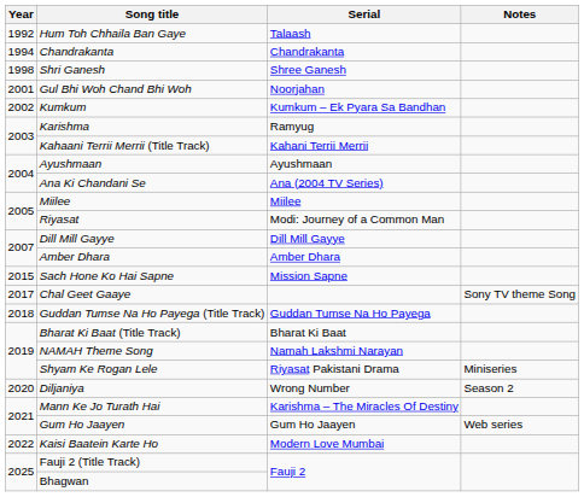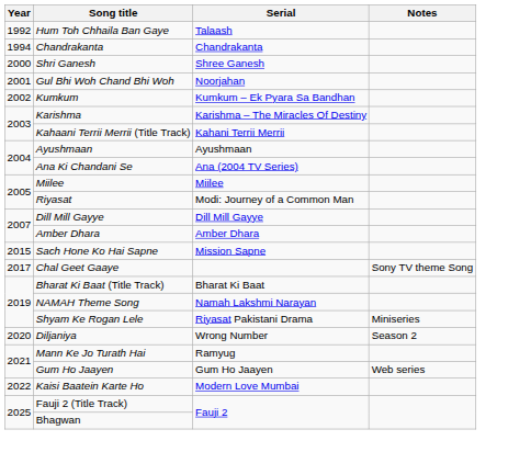 <table class="wikitable sortable">
 <tr>
 <th>Year</th>
 <th>Song title</th>
 <th>Serial</th>
 <th>Notes</th>
 </tr>
 <tr>
 <td>1992</td>
 <td><em>Hum Toh Chhaila Ban Gaye</em></td>
 <td><a href='#'>Talaash</a></td>
 <td></td>
 </tr>
 <tr>
 <td>1994</td>
 <td><em>Chandrakanta</em></td>
 <td><a href='#'>Chandrakanta</a></td>
 <td></td>
 </tr>
 <tr>
-<td>1998</td>
+<td>2000</td>
 <td><em>Shri Ganesh</em></td>
 <td><a href='#'>Shree Ganesh</a></td>
 <td></td>
 </tr>
 <tr>
 <td>2001</td>
 <td><em>Gul Bhi Woh Chand Bhi Woh</em></td>
 <td><a href='#'>Noorjahan</a></td>
 <td></td>
 </tr>
 <tr>
 <td>2002</td>
 <td><em>Kumkum</em></td>
 <td><a href='#'>Kumkum – Ek Pyara Sa Bandhan</a></td>
 <td></td>
 </tr>
 <tr>
 <td rowspan="2">2003</td>
 <td><em>Karishma</em></td>
-<td>Ramyug</td>
+<td><a href='#'>Karishma – The Miracles Of Destiny</a></td>
 <td></td>
 </tr>
 <tr>
 <td><em>Kahaani Terrii Merrii</em> (Title Track)</td>
 <td><a href='#'>Kahani Terrii Merrii</a></td>
 <td></td>
 </tr>
 <tr>
 <td rowspan="2">2004</td>
 <td><em>Ayushmaan</em></td>
 <td>Ayushmaan</td>
 <td></td>
 </tr>
 <tr>
 <td><em>Ana Ki Chandani Se</em></td>
 <td><a href='#'>Ana (2004 TV Series)</a></td>
 <td></td>
 </tr>
 <tr>
 <td rowspan="2">2005</td>
 <td><em>Miilee</em></td>
 <td><a href='#'>Miilee</a></td>
 <td></td>
 </tr>
 <tr>
 <td><em>Riyasat</em></td>
 <td>Modi: Journey of a Common Man</td>
 <td></td>
 </tr>
 <tr>
 <td rowspan="2">2007</td>
 <td><em>Dill Mill Gayye</em></td>
 <td><a href='#'>Dill Mill Gayye</a></td>
 <td></td>
 </tr>
 <tr>
 <td><em>Amber Dhara</em></td>
 <td><a href='#'>Amber Dhara</a></td>
 <td></td>
 </tr>
 <tr>
 <td>2015</td>
 <td><em>Sach Hone Ko Hai Sapne</em></td>
 <td><a href='#'>Mission Sapne</a></td>
 <td></td>
 </tr>
 <tr>
 <td>2017</td>
 <td><em>Chal Geet Gaaye</em></td>
 <td></td>
 <td>Sony TV theme Song</td>
 </tr>
 <tr>
-<td>2018</td>
-<td><em>Guddan Tumse Na Ho Payega</em> (Title Track)</td>
-<td><a href='#'>Guddan Tumse Na Ho Payega</a></td>
-<td></td>
-</tr>
-<tr>
 <td rowspan="3">2019</td>
 <td><em>Bharat Ki Baat</em> (Title Track)</td>
 <td>Bharat Ki Baat</td>
 <td></td>
 </tr>
 <tr>
 <td><em>NAMAH Theme Song</em></td>
 <td><a href='#'>Namah Lakshmi Narayan</a></td>
 <td></td>
 </tr>
 <tr>
 <td><em>Shyam Ke Rogan Lele</em></td>
 <td><a href='#'>Riyasat</a> Pakistani Drama</td>
 <td>Miniseries</td>
 </tr>
 <tr>
 <td>2020</td>
 <td><em>Diljaniya</em></td>
 <td>Wrong Number</td>
 <td>Season 2</td>
 </tr>
 <tr>
 <td rowspan="2">2021</td>
 <td><em>Mann Ke Jo Turath Hai</em></td>
-<td><a href='#'>Karishma – The Miracles Of Destiny</a></td>
+<td>Ramyug</td>
 <td></td>
 </tr>
 <tr>
 <td><em>Gum Ho Jaayen</em></td>
 <td>Gum Ho Jaayen</td>
 <td>Web series</td>
 </tr>
 <tr>
 <td>2022</td>
 <td><em>Kaisi Baatein Karte Ho</em></td>
 <td><a href='#'>Modern Love Mumbai</a></td>
 <td></td>
 </tr>
 <tr>
 <td rowspan="2">2025</td>
 <td>Fauji 2 (Title Track)</td>
 <td rowspan="2"><a href='#'>Fauji 2</a></td>
 <td rowspan="2"></td>
 </tr>
 <tr>
 <td>Bhagwan</td>
 </tr>
 </table>
